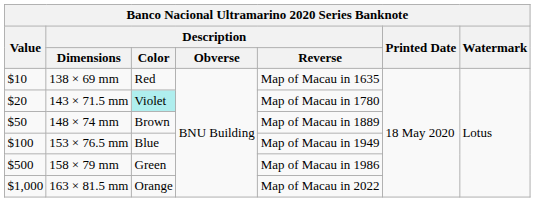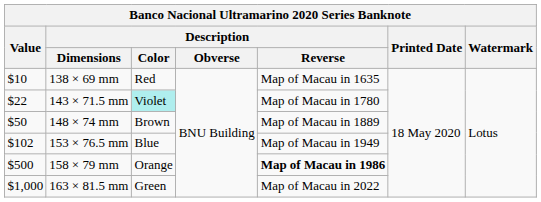 <table class="wikitable" style="font-size: 90%">
 <tr>
 <th colspan="9">Banco Nacional Ultramarino 2020 Series Banknote</th>
 </tr>
 <tr>
 <th ! rowspan="2">Value</th>
 <th colspan="4">Description</th>
 <th rowspan="2">Printed Date</th>
 <th rowspan="2">Watermark</th>
 </tr>
 <tr>
 <th>Dimensions</th>
 <th>Color</th>
 <th>Obverse</th>
 <th>Reverse</th>
 </tr>
 <tr>
 <td>$10</td>
 <td>138 × 69 mm</td>
 <td>Red</td>
 <td rowspan="6">BNU Building</td>
 <td>Map of Macau in 1635</td>
 <td rowspan="6">18 May  2020</td>
 <td rowspan="6">Lotus</td>
 </tr>
 <tr>
-<td>$20</td>
+<td>$22</td>
 <td>143 × 71.5 mm</td>
 <td style="background: paleturquoise;">Violet</td>
 <td>Map of Macau in 1780</td>
 </tr>
 <tr>
 <td>$50</td>
 <td>148 × 74 mm</td>
 <td>Brown</td>
 <td>Map of Macau in 1889</td>
 </tr>
 <tr>
-<td>$100</td>
+<td>$102</td>
 <td>153 × 76.5 mm</td>
 <td>Blue</td>
 <td>Map of Macau in 1949</td>
 </tr>
 <tr>
 <td>$500</td>
 <td>158 × 79 mm</td>
-<td>Green</td>
-<td>Map of Macau in 1986</td>
+<td>Orange</td>
+<td><strong>Map of Macau in 1986</strong></td>
 </tr>
 <tr>
 <td>$1,000</td>
 <td>163 × 81.5 mm</td>
-<td>Orange</td>
+<td>Green</td>
 <td>Map of Macau in 2022</td>
 </tr>
 </table>
